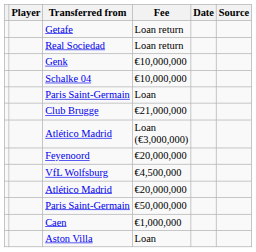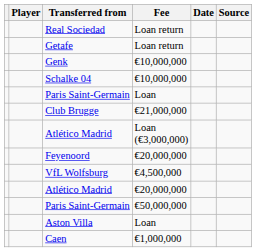 <table class="wikitable plainrowheaders sortable">
 <tr>
 <th></th>
 <th scope="col">Player</th>
 <th>Transferred from</th>
 <th style="width: 65px;">Fee</th>
 <th scope="col">Date</th>
 <th scope="col">Source</th>
 </tr>
 <tr>
 <td align="center"></td>
 <td></td>
-<td> <a href='#'>Getafe</a></td>
+<td> <a href='#'>Real Sociedad</a></td>
 <td>Loan return</td>
 <td></td>
 <td></td>
 </tr>
 <tr>
 <td align="center"></td>
 <td></td>
-<td> <a href='#'>Real Sociedad</a></td>
+<td> <a href='#'>Getafe</a></td>
 <td>Loan return</td>
 <td></td>
 <td></td>
 </tr>
 <tr>
 <td align="center"></td>
 <td></td>
 <td> <a href='#'>Genk</a></td>
 <td>€10,000,000</td>
 <td></td>
 <td></td>
 </tr>
 <tr>
 <td align="center"></td>
 <td></td>
 <td> <a href='#'>Schalke 04</a></td>
 <td>€10,000,000</td>
 <td></td>
 <td></td>
 </tr>
 <tr>
 <td align="center"></td>
 <td></td>
 <td> <a href='#'>Paris Saint-Germain</a></td>
 <td>Loan</td>
 <td></td>
 <td></td>
 </tr>
 <tr>
 <td align="center"></td>
 <td></td>
 <td> <a href='#'>Club Brugge</a></td>
 <td>€21,000,000</td>
 <td></td>
 <td></td>
 </tr>
 <tr>
 <td align="center"></td>
 <td></td>
 <td> <a href='#'>Atlético Madrid</a></td>
 <td>Loan (€3,000,000)</td>
 <td></td>
 <td></td>
 </tr>
 <tr>
 <td align="center"></td>
 <td></td>
 <td> <a href='#'>Feyenoord</a></td>
 <td>€20,000,000</td>
 <td></td>
 <td></td>
 </tr>
 <tr>
 <td align="center"></td>
 <td></td>
 <td> <a href='#'>VfL Wolfsburg</a></td>
 <td>€4,500,000</td>
 <td></td>
 <td></td>
 </tr>
 <tr>
 <td align="center"></td>
 <td></td>
 <td> <a href='#'>Atlético Madrid</a></td>
 <td>€20,000,000</td>
 <td></td>
 <td></td>
 </tr>
 <tr>
 <td align="center"></td>
 <td></td>
 <td> <a href='#'>Paris Saint-Germain</a></td>
 <td>€50,000,000</td>
 <td></td>
 <td></td>
 </tr>
 <tr>
 <td align="center"></td>
 <td></td>
-<td> <a href='#'>Caen</a></td>
-<td>€1,000,000</td>
+<td> <a href='#'>Aston Villa</a></td>
+<td>Loan</td>
 <td></td>
 <td></td>
 </tr>
 <tr>
 <td align="center"></td>
 <td></td>
-<td> <a href='#'>Aston Villa</a></td>
-<td>Loan</td>
+<td> <a href='#'>Caen</a></td>
+<td>€1,000,000</td>
 <td></td>
 <td></td>
 </tr>
 </table>
